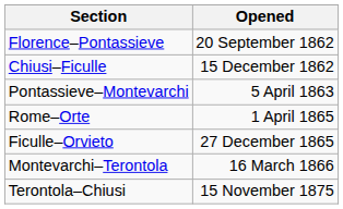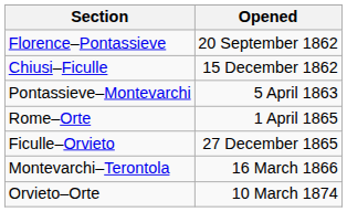 <table class="wikitable" style="float:left;margin: 0 1em 0 0">
 <tr>
 </tr>
 <tr style="background:#efefef;">
 <th>Section</th>
 <th>Opened</th>
 </tr>
 <tr>
 <td align="left"><a href='#'>Florence</a>–<a href='#'>Pontassieve</a></td>
 <td align="right">20 September 1862</td>
 </tr>
 <tr>
 <td align="left"><a href='#'>Chiusi</a>–<a href='#'>Ficulle</a></td>
 <td align="right">15 December 1862</td>
 </tr>
 <tr>
 <td align="left">Pontassieve–<a href='#'>Montevarchi</a></td>
 <td align="right">5 April 1863</td>
 </tr>
 <tr>
 <td align="left">Rome–<a href='#'>Orte</a></td>
 <td align="right">1 April 1865</td>
 </tr>
 <tr>
 <td align="left">Ficulle–<a href='#'>Orvieto</a></td>
 <td align="right">27 December 1865</td>
 </tr>
 <tr>
 <td align="left">Montevarchi–<a href='#'>Terontola</a></td>
 <td align="right">16 March 1866</td>
 </tr>
 <tr>
-<td align="left">Terontola–Chiusi</td>
-<td align="right">15 November 1875</td>
+<td align="left">Orvieto–Orte</td>
+<td align="right">10 March 1874</td>
 </tr>
 </table>
